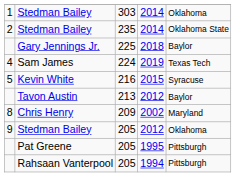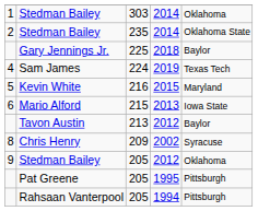 <table class="wikitable">
 <tr>
 </tr>
 <tr>
 <td>1</td>
 <td><a href='#'>Stedman Bailey</a></td>
 <td>303</td>
 <td><a href='#'>2014</a></td>
 <td style="font-size:80%;">Oklahoma</td>
 </tr>
 <tr>
 <td>2</td>
 <td><a href='#'>Stedman Bailey</a></td>
 <td>235</td>
 <td><a href='#'>2014</a></td>
 <td style="font-size:80%;">Oklahoma State</td>
 </tr>
 <tr>
 <td></td>
 <td><a href='#'>Gary Jennings Jr.</a></td>
 <td>225</td>
 <td><a href='#'>2018</a></td>
 <td style="font-size:80%;">Baylor</td>
 </tr>
 <tr>
 <td>4</td>
 <td>Sam James</td>
 <td>224</td>
 <td><a href='#'>2019</a></td>
 <td style="font-size:80%;">Texas Tech</td>
 </tr>
 <tr>
 <td>5</td>
 <td><a href='#'>Kevin White</a></td>
 <td>216</td>
 <td><a href='#'>2015</a></td>
-<td style="font-size:80%;">Syracuse</td>
+<td style="font-size:80%;">Maryland</td>
+</tr>
+<tr>
+<td>6</td>
+<td><a href='#'>Mario Alford</a></td>
+<td>215</td>
+<td><a href='#'>2013</a></td>
+<td style="font-size:80%;">Iowa State</td>
 </tr>
 <tr>
 <td></td>
 <td><a href='#'>Tavon Austin</a></td>
 <td>213</td>
 <td><a href='#'>2012</a></td>
 <td style="font-size:80%;">Baylor</td>
 </tr>
 <tr>
 <td>8</td>
 <td><a href='#'>Chris Henry</a></td>
 <td>209</td>
 <td><a href='#'>2002</a></td>
-<td style="font-size:80%;">Maryland</td>
+<td style="font-size:80%;">Syracuse</td>
 </tr>
 <tr>
 <td>9</td>
 <td><a href='#'>Stedman Bailey</a></td>
 <td>205</td>
 <td><a href='#'>2012</a></td>
 <td style="font-size:80%;">Oklahoma</td>
 </tr>
 <tr>
 <td></td>
 <td>Pat Greene</td>
 <td>205</td>
 <td><a href='#'>1995</a></td>
 <td style="font-size:80%;">Pittsburgh</td>
 </tr>
 <tr>
 <td></td>
 <td>Rahsaan Vanterpool</td>
 <td>205</td>
 <td><a href='#'>1994</a></td>
 <td style="font-size:80%;">Pittsburgh</td>
 </tr>
 </table>
